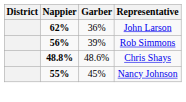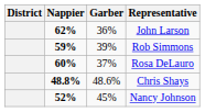 <table class=wikitable>
 <tr>
 <th>District</th>
 <th>Nappier</th>
 <th>Garber</th>
 <th>Representative</th>
 </tr>
 <tr align=center>
 <th></th>
 <td><strong>62%</strong></td>
 <td>36%</td>
 <td><a href='#'>John Larson</a></td>
 </tr>
 <tr align=center>
 <th></th>
-<td><strong>56%</strong></td>
+<td><strong>59%</strong></td>
 <td>39%</td>
 <td><a href='#'>Rob Simmons</a></td>
+</tr>
+<tr align=center>
+<th></th>
+<td><strong>60%</strong></td>
+<td>37%</td>
+<td><a href='#'>Rosa DeLauro</a></td>
 </tr>
 <tr align=center>
 <th></th>
 <td><strong>48.8%</strong></td>
 <td>48.6%</td>
 <td><a href='#'>Chris Shays</a></td>
 </tr>
 <tr align=center>
 <th></th>
-<td><strong>55%</strong></td>
+<td><strong>52%</strong></td>
 <td>45%</td>
 <td><a href='#'>Nancy Johnson</a></td>
 </tr>
 </table>
